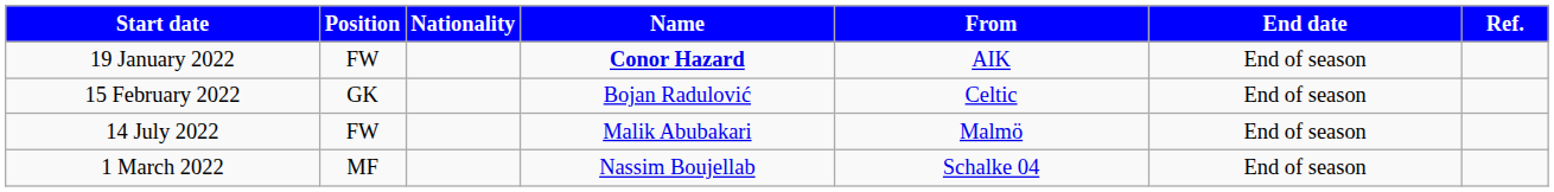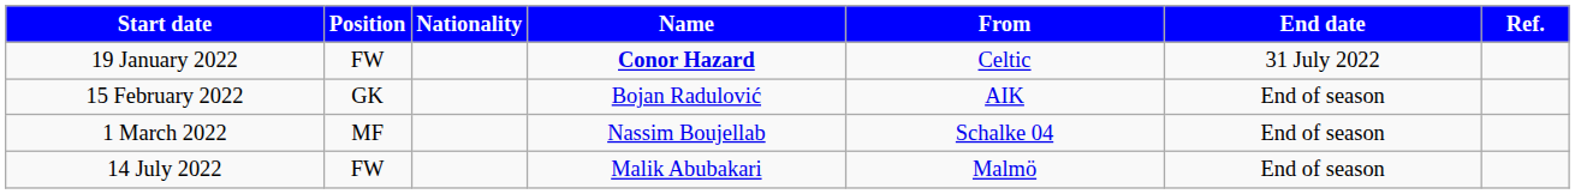 <table class="wikitable"  style="text-align:center; font-size:90%; ">
 <tr>
 <th style="background:#00f; color:white; width:200px;">Start date</th>
 <th style="background:#00f; color:white; width:50px;">Position</th>
 <th style="background:#00f; color:white; width:50px;">Nationality</th>
 <th style="background:#00f; color:white; width:200px;">Name</th>
 <th style="background:#00f; color:white; width:200px;">From</th>
 <th style="background:#00f; color:white; width:200px;">End date</th>
 <th style="background:#00f; color:white; width:50px;">Ref.</th>
 </tr>
 <tr>
 <td>19 January 2022</td>
 <td>FW</td>
 <td></td>
 <td><strong><a href='#'>Conor Hazard</a></strong></td>
-<td><a href='#'>AIK</a></td>
-<td>End of season</td>
+<td><a href='#'>Celtic</a></td>
+<td>31 July 2022</td>
 <td></td>
 </tr>
 <tr>
 <td>15 February 2022</td>
 <td>GK</td>
 <td></td>
 <td><a href='#'>Bojan Radulović</a></td>
-<td><a href='#'>Celtic</a></td>
+<td><a href='#'>AIK</a></td>
+<td>End of season</td>
+<td></td>
+</tr>
+<tr>
+<td>1 March 2022</td>
+<td>MF</td>
+<td></td>
+<td><a href='#'>Nassim Boujellab</a></td>
+<td><a href='#'>Schalke 04</a></td>
 <td>End of season</td>
 <td></td>
 </tr>
 <tr>
 <td>14 July 2022</td>
 <td>FW</td>
 <td></td>
 <td><a href='#'>Malik Abubakari</a></td>
 <td><a href='#'>Malmö</a></td>
 <td>End of season</td>
 <td></td>
 </tr>
-<tr>
-<td>1 March 2022</td>
-<td>MF</td>
-<td></td>
-<td><a href='#'>Nassim Boujellab</a></td>
-<td><a href='#'>Schalke 04</a></td>
-<td>End of season</td>
-<td></td>
-</tr>
 </table>
